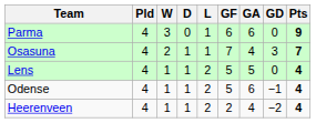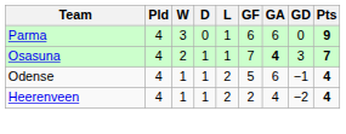 <table class="wikitable" style="text-align: center;">
 <tr>
 <th width=165>Team</th>
 <th width=20>Pld</th>
 <th width=20>W</th>
 <th width=20>D</th>
 <th width=20>L</th>
 <th width=20>GF</th>
 <th width=20>GA</th>
 <th width=20>GD</th>
 <th width=20>Pts</th>
 </tr>
 <tr style="background:#cfc;">
 <td align="left"> <a href='#'>Parma</a></td>
 <td>4</td>
 <td>3</td>
 <td>0</td>
 <td>1</td>
 <td>6</td>
 <td>6</td>
 <td>0</td>
 <td><strong>9</strong></td>
 </tr>
 <tr style="background:#cfc;">
 <td align="left"> <a href='#'>Osasuna</a></td>
 <td>4</td>
 <td>2</td>
 <td>1</td>
 <td>1</td>
 <td>7</td>
-<td>4</td>
+<td><strong>4</strong></td>
 <td>3</td>
 <td><strong>7</strong></td>
-</tr>
-<tr style="background:#cfc;">
-<td align="left"> <a href='#'>Lens</a></td>
-<td>4</td>
-<td>1</td>
-<td>1</td>
-<td>2</td>
-<td>5</td>
-<td>5</td>
-<td>0</td>
-<td><strong>4</strong></td>
 </tr>
 <tr>
 <td align="left"> Odense</td>
 <td>4</td>
 <td>1</td>
 <td>1</td>
 <td>2</td>
 <td>5</td>
 <td>6</td>
 <td>−1</td>
 <td><strong>4</strong></td>
 </tr>
 <tr>
 <td align="left"> <a href='#'>Heerenveen</a></td>
 <td>4</td>
 <td>1</td>
 <td>1</td>
 <td>2</td>
 <td>2</td>
 <td>4</td>
 <td>−2</td>
 <td><strong>4</strong></td>
 </tr>
 </table>
